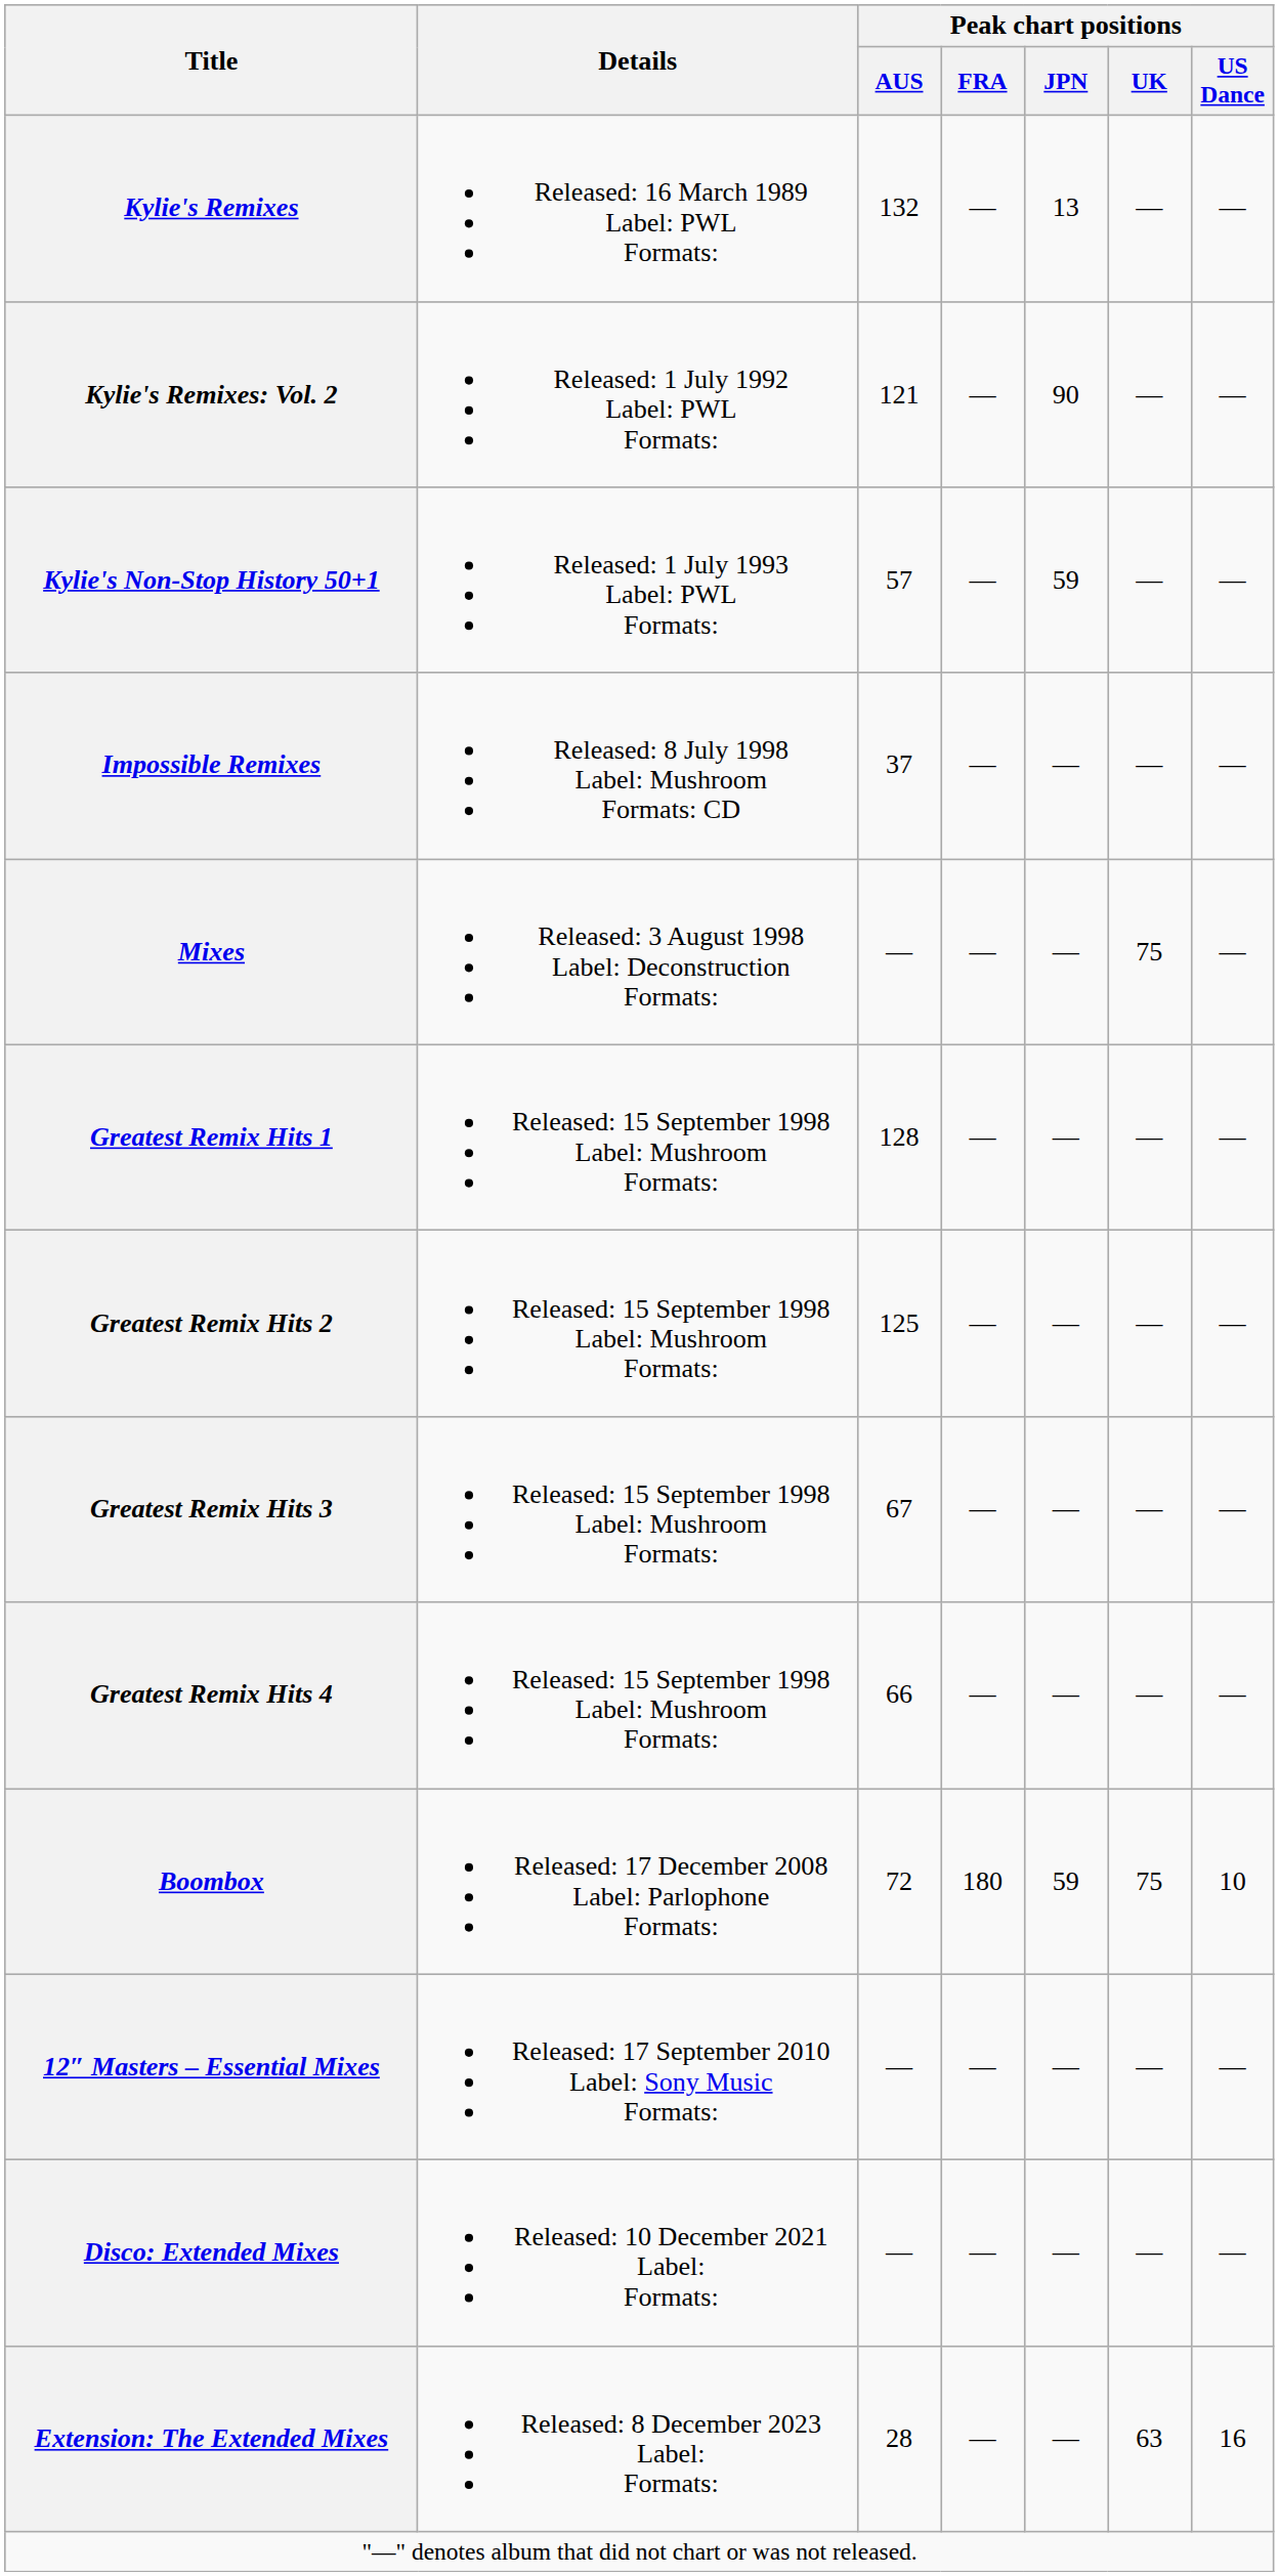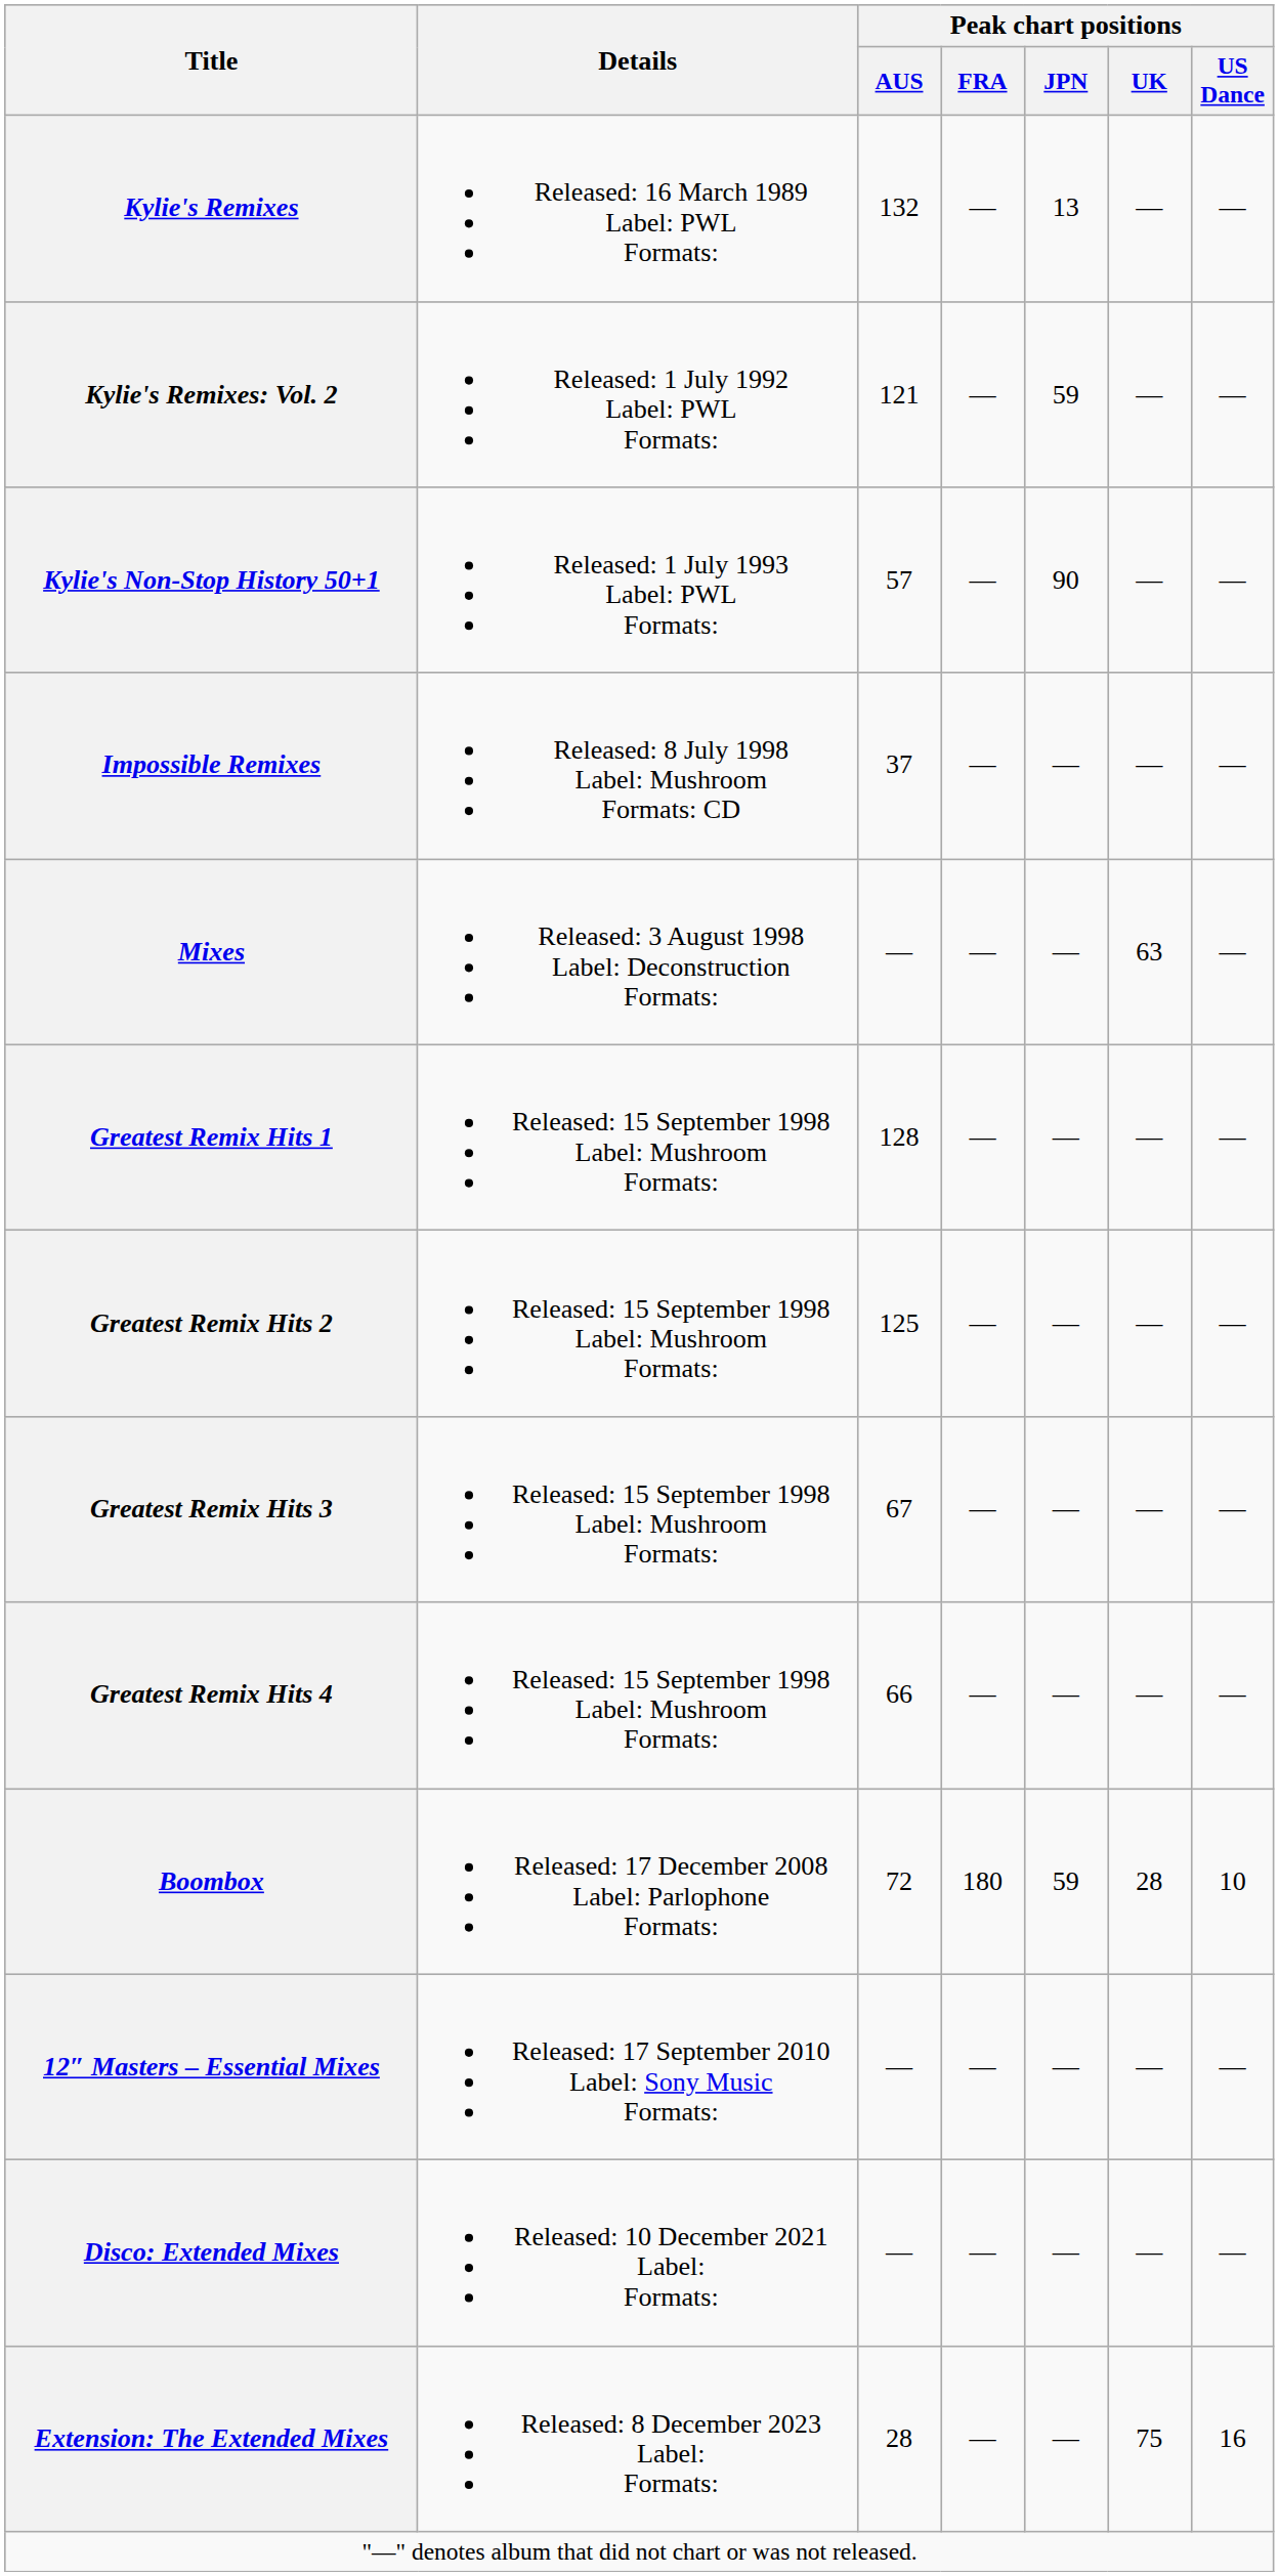 <table class="wikitable plainrowheaders" style="text-align:center;">
 <tr>
 <th scope="col" rowspan=2 style="width:15em;">Title</th>
 <th scope="col" rowspan=2 style="width:16em;">Details</th>
 <th scope="col" colspan=5>Peak chart positions</th>
 </tr>
 <tr>
 <th scope="col" style="width:3em;font-size:90%;"><a href='#'>AUS</a><br></th>
 <th scope="col" style="width:3em;font-size:90%;"><a href='#'>FRA</a><br></th>
 <th scope="col" style="width:3em;font-size:90%;"><a href='#'>JPN</a><br></th>
 <th scope="col" style="width:3em;font-size:90%;"><a href='#'>UK</a><br></th>
 <th scope="col" style="width:3em;font-size:90%;"><a href='#'>US<br>Dance</a><br></th>
 </tr>
 <tr>
 <th scope=row><em><a href='#'>Kylie's Remixes</a></em></th>
 <td><br><ul><li>Released: 16 March 1989</li><li>Label: PWL</li><li>Formats: </li></ul></td>
 <td>132</td>
 <td>—</td>
 <td>13</td>
 <td>—</td>
 <td>—</td>
 </tr>
 <tr>
 <th scope=row><em>Kylie's Remixes: Vol. 2</em></th>
 <td><br><ul><li>Released: 1 July 1992</li><li>Label: PWL</li><li>Formats: </li></ul></td>
 <td>121</td>
 <td>—</td>
-<td>90</td>
+<td>59</td>
 <td>—</td>
 <td>—</td>
 </tr>
 <tr>
 <th scope=row><em><a href='#'>Kylie's Non-Stop History 50+1</a></em></th>
 <td><br><ul><li>Released: 1 July 1993</li><li>Label: PWL</li><li>Formats: </li></ul></td>
 <td>57</td>
 <td>—</td>
-<td>59</td>
+<td>90</td>
 <td>—</td>
 <td>—</td>
 </tr>
 <tr>
 <th scope=row><em><a href='#'>Impossible Remixes</a></em></th>
 <td><br><ul><li>Released: 8 July 1998</li><li>Label: Mushroom</li><li>Formats: CD</li></ul></td>
 <td>37</td>
 <td>—</td>
 <td>—</td>
 <td>—</td>
 <td>—</td>
 </tr>
 <tr>
 <th scope=row><em><a href='#'>Mixes</a></em></th>
 <td><br><ul><li>Released: 3 August 1998</li><li>Label: Deconstruction</li><li>Formats: </li></ul></td>
 <td>—</td>
 <td>—</td>
 <td>—</td>
-<td>75</td>
+<td>63</td>
 <td>—</td>
 </tr>
 <tr>
 <th scope=row><em><a href='#'>Greatest Remix Hits 1</a></em></th>
 <td><br><ul><li>Released: 15 September 1998</li><li>Label: Mushroom</li><li>Formats: </li></ul></td>
 <td>128</td>
 <td>—</td>
 <td>—</td>
 <td>—</td>
 <td>—</td>
 </tr>
 <tr>
 <th scope=row><em>Greatest Remix Hits 2</em></th>
 <td><br><ul><li>Released: 15 September 1998</li><li>Label: Mushroom</li><li>Formats: </li></ul></td>
 <td>125</td>
 <td>—</td>
 <td>—</td>
 <td>—</td>
 <td>—</td>
 </tr>
 <tr>
 <th scope=row><em>Greatest Remix Hits 3</em></th>
 <td><br><ul><li>Released: 15 September 1998</li><li>Label: Mushroom</li><li>Formats: </li></ul></td>
 <td>67</td>
 <td>—</td>
 <td>—</td>
 <td>—</td>
 <td>—</td>
 </tr>
 <tr>
 <th scope=row><em>Greatest Remix Hits 4</em></th>
 <td><br><ul><li>Released: 15 September 1998</li><li>Label: Mushroom</li><li>Formats: </li></ul></td>
 <td>66</td>
 <td>—</td>
 <td>—</td>
 <td>—</td>
 <td>—</td>
 </tr>
 <tr>
 <th scope=row><em><a href='#'>Boombox</a></em></th>
 <td><br><ul><li>Released: 17 December 2008</li><li>Label: Parlophone</li><li>Formats: </li></ul></td>
 <td>72</td>
 <td>180</td>
 <td>59</td>
-<td>75</td>
+<td>28</td>
 <td>10</td>
 </tr>
 <tr>
 <th scope=row><em><a href='#'>12″ Masters – Essential Mixes</a></em></th>
 <td><br><ul><li>Released: 17 September 2010</li><li>Label: <a href='#'>Sony Music</a></li><li>Formats: </li></ul></td>
 <td>—</td>
 <td>—</td>
 <td>—</td>
 <td>—</td>
 <td>—</td>
 </tr>
 <tr>
 <th scope=row><em><a href='#'>Disco: Extended Mixes</a></em></th>
 <td><br><ul><li>Released: 10 December 2021</li><li>Label: </li><li>Formats: </li></ul></td>
 <td>—</td>
 <td>—</td>
 <td>—</td>
 <td>—</td>
 <td>—</td>
 </tr>
 <tr>
 <th scope=row><em><a href='#'>Extension: The Extended Mixes</a></em></th>
 <td><br><ul><li>Released: 8 December 2023</li><li>Label: </li><li>Formats: </li></ul></td>
 <td>28</td>
 <td>—</td>
 <td>—</td>
-<td>63</td>
+<td>75</td>
 <td>16</td>
 </tr>
 <tr>
 <td colspan=12 style="font-size:90%">"—" denotes album that did not chart or was not released.</td>
 </tr>
 </table>
